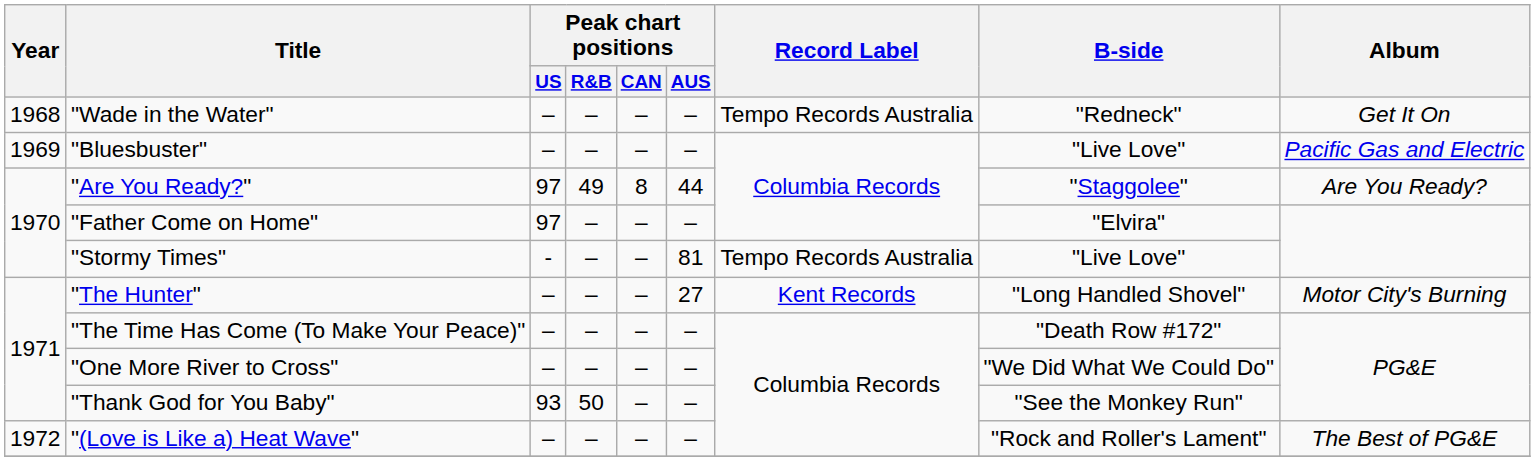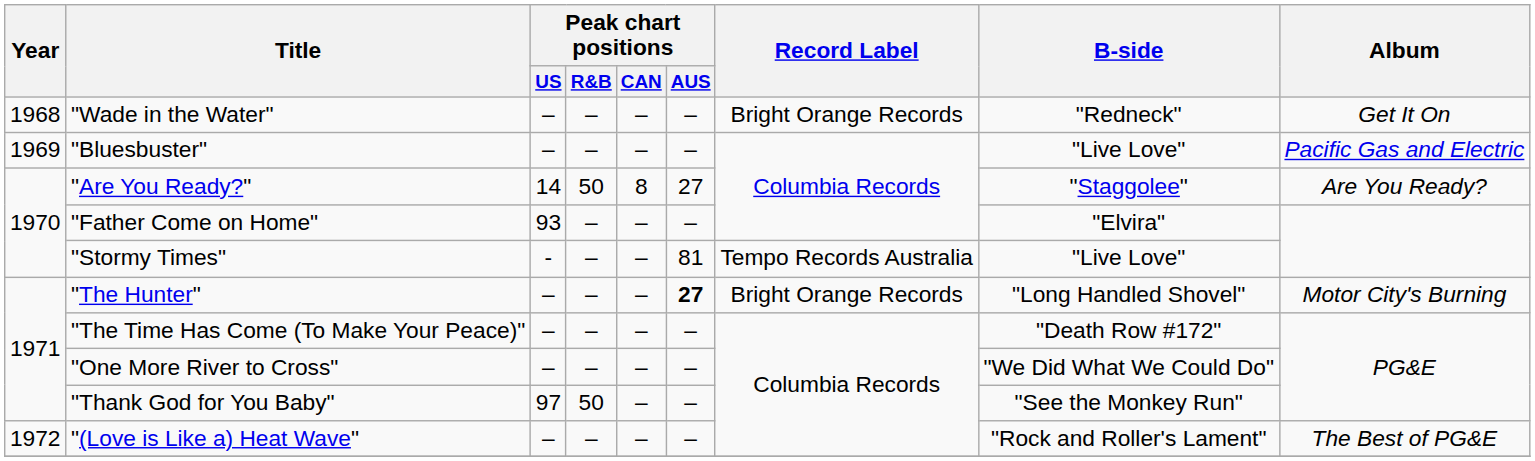 <table class="wikitable" style=text-align:center;>
 <tr>
 <th rowspan="2">Year</th>
 <th rowspan="2">Title</th>
 <th colspan="4">Peak chart<br>positions</th>
 <th rowspan="2"><a href='#'>Record Label</a></th>
 <th rowspan="2"><a href='#'>B-side</a></th>
 <th rowspan="2">Album</th>
 </tr>
 <tr style="font-size:smaller;">
 <th align=centre><a href='#'>US</a></th>
 <th align=centre><a href='#'>R&B</a></th>
 <th align=centre><a href='#'>CAN</a></th>
 <th align=centre><a href='#'>AUS</a></th>
 </tr>
 <tr>
 <td>1968</td>
 <td align=left>"Wade in the Water"</td>
 <td>–</td>
 <td>–</td>
 <td>–</td>
 <td>–</td>
-<td rowspan="1">Tempo Records Australia</td>
+<td rowspan="1">Bright Orange Records</td>
 <td>"Redneck"</td>
 <td><em>Get It On</em></td>
 </tr>
 <tr>
 <td>1969</td>
 <td align=left>"Bluesbuster"</td>
 <td>–</td>
 <td>–</td>
 <td>–</td>
 <td>–</td>
 <td rowspan="3"><a href='#'>Columbia Records</a></td>
 <td>"Live Love"</td>
 <td><em><a href='#'>Pacific Gas and Electric</a></em></td>
 </tr>
 <tr>
 <td rowspan="3">1970</td>
 <td align=left>"<a href='#'>Are You Ready?</a>"</td>
-<td>97</td>
-<td>49</td>
+<td>14</td>
+<td>50</td>
 <td>8</td>
-<td>44</td>
+<td>27</td>
 <td>"<a href='#'>Staggolee</a>"</td>
 <td><em>Are You Ready?</em></td>
 </tr>
 <tr>
 <td align=left>"Father Come on Home"</td>
-<td>97</td>
+<td>93</td>
 <td>–</td>
 <td>–</td>
 <td>–</td>
 <td>"Elvira"</td>
 <td rowspan="2"></td>
 </tr>
 <tr>
 <td align=left>"Stormy Times"</td>
 <td>-</td>
 <td>–</td>
 <td>–</td>
 <td>81</td>
 <td rowspan="1">Tempo Records Australia</td>
 <td>"Live Love"</td>
 </tr>
 <tr>
 <td rowspan="4">1971</td>
 <td align=left>"<a href='#'>The Hunter</a>"</td>
 <td>–</td>
 <td>–</td>
 <td>–</td>
-<td>27</td>
-<td rowspan="1"><a href='#'>Kent Records</a></td>
+<td><strong>27</strong></td>
+<td rowspan="1">Bright Orange Records</td>
 <td>"Long Handled Shovel"</td>
 <td><em>Motor City's Burning</em></td>
 </tr>
 <tr>
 <td align=left>"The Time Has Come (To Make Your Peace)"</td>
 <td>–</td>
 <td>–</td>
 <td>–</td>
 <td>–</td>
 <td rowspan="4">Columbia Records</td>
 <td>"Death Row #172"</td>
 <td rowspan="3"><em>PG&E</em></td>
 </tr>
 <tr>
 <td align=left>"One More River to Cross"</td>
 <td>–</td>
 <td>–</td>
 <td>–</td>
 <td>–</td>
 <td>"We Did What We Could Do"</td>
 </tr>
 <tr>
 <td align=left>"Thank God for You Baby"</td>
-<td>93</td>
+<td>97</td>
 <td>50</td>
 <td>–</td>
 <td>–</td>
 <td>"See the Monkey Run"</td>
 </tr>
 <tr>
 <td>1972</td>
 <td align=left>"<a href='#'>(Love is Like a) Heat Wave</a>"</td>
 <td>–</td>
 <td>–</td>
 <td>–</td>
 <td>–</td>
 <td>"Rock and Roller's Lament"</td>
 <td><em>The Best of PG&E</em></td>
 </tr>
 <tr>
 </tr>
 </table>
